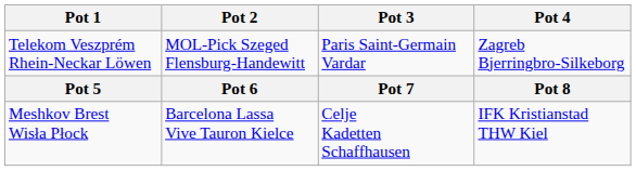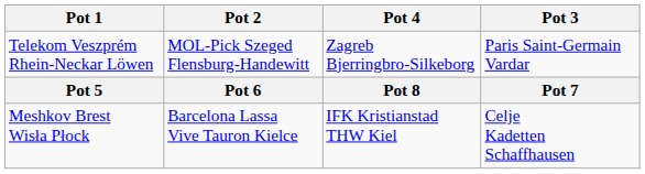 <table class="wikitable">
 <tr>
 <th style="width:25%;">Pot 1</th>
 <th style="width:25%;">Pot 2</th>
+<th style="width:25%;">Pot 4</th>
 <th style="width:25%;">Pot 3</th>
-<th style="width:25%;">Pot 4</th>
 </tr>
 <tr>
 <td valign="top"> <a href='#'>Telekom Veszprém</a><br> <a href='#'>Rhein-Neckar Löwen</a></td>
 <td valign="top"> <a href='#'>MOL-Pick Szeged</a><br> <a href='#'>Flensburg-Handewitt</a></td>
+<td valign="top"> <a href='#'>Zagreb</a><br> <a href='#'>Bjerringbro-Silkeborg</a></td>
 <td valign="top"> <a href='#'>Paris Saint-Germain</a><br> <a href='#'>Vardar</a></td>
-<td valign="top"> <a href='#'>Zagreb</a><br> <a href='#'>Bjerringbro-Silkeborg</a></td>
 </tr>
 <tr>
 <th>Pot 5</th>
 <th>Pot 6</th>
+<th>Pot 8</th>
 <th>Pot 7</th>
-<th>Pot 8</th>
 </tr>
 <tr>
 <td valign="top"> <a href='#'>Meshkov Brest</a><br> <a href='#'>Wisła Płock</a></td>
 <td valign="top"> <a href='#'>Barcelona Lassa</a><br> <a href='#'>Vive Tauron Kielce</a></td>
+<td valign="top"> <a href='#'>IFK Kristianstad</a><br> <a href='#'>THW Kiel</a></td>
 <td valign="top"> <a href='#'>Celje</a><br> <a href='#'>Kadetten Schaffhausen</a></td>
-<td valign="top"> <a href='#'>IFK Kristianstad</a><br> <a href='#'>THW Kiel</a></td>
 </tr>
 </table>
